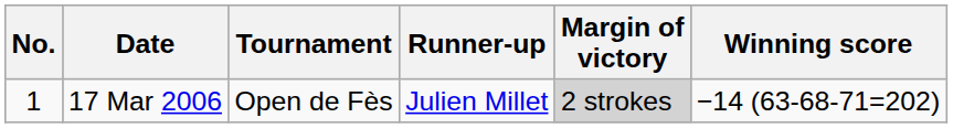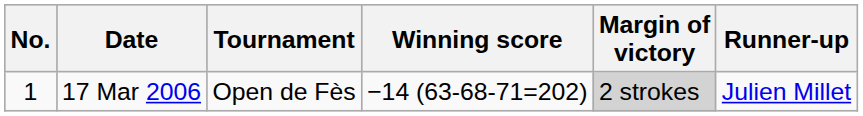 <table class="wikitable" style="font-size:95%;">
 <tr>
 <th>No.</th>
 <th>Date</th>
 <th>Tournament</th>
+<th>Winning score</th>
+<th>Margin of<br>victory</th>
 <th>Runner-up</th>
-<th>Margin of<br>victory</th>
-<th>Winning score</th>
 </tr>
 <tr>
 <td align=center>1</td>
 <td align=right>17 Mar <a href='#'>2006</a></td>
 <td>Open de Fès</td>
+<td>−14 (63-68-71=202)</td>
+<td style="background: lightgrey;">2 strokes</td>
 <td> <a href='#'>Julien Millet</a></td>
-<td style="background: lightgrey;">2 strokes</td>
-<td>−14 (63-68-71=202)</td>
 </tr>
 </table>
